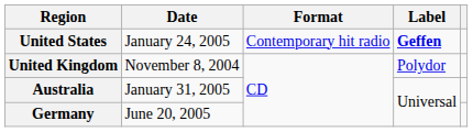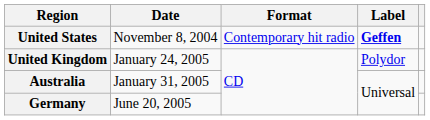 <table class="wikitable plainrowheaders">
 <tr>
 <th scope="col">Region</th>
 <th scope="col">Date</th>
 <th scope="col">Format</th>
 <th scope="col">Label</th>
 <th scope="col"></th>
 </tr>
 <tr>
 <th scope="row">United States</th>
-<td>January 24, 2005</td>
+<td>November 8, 2004</td>
 <td><a href='#'>Contemporary hit radio</a></td>
 <td><strong><a href='#'>Geffen</a></strong></td>
 <td align="center"></td>
 </tr>
 <tr>
 <th scope="row">United Kingdom</th>
-<td>November 8, 2004</td>
+<td>January 24, 2005</td>
 <td rowspan="3"><a href='#'>CD</a></td>
 <td><a href='#'>Polydor</a></td>
 <td align="center"></td>
 </tr>
 <tr>
 <th scope="row">Australia</th>
 <td>January 31, 2005</td>
 <td rowspan="2">Universal</td>
 <td align="center"></td>
 </tr>
 <tr>
 <th scope="row">Germany</th>
 <td>June 20, 2005</td>
 <td align="center"></td>
 </tr>
 </table>
